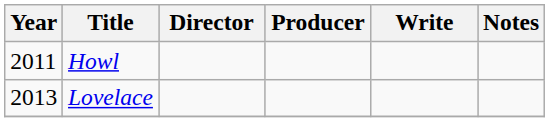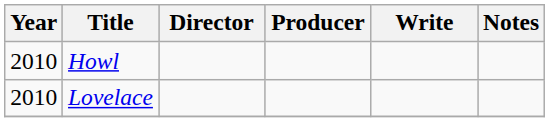 <table class="wikitable">
 <tr>
 <th style="width:26px;">Year</th>
 <th>Title</th>
 <th width=65>Director</th>
 <th width=65>Producer</th>
 <th width=65>Write</th>
 <th>Notes</th>
 </tr>
 <tr>
-<td>2011</td>
+<td>2010</td>
 <td><em><a href='#'>Howl</a></em></td>
 <td></td>
 <td></td>
 <td></td>
 <td></td>
 </tr>
 <tr>
-<td>2013</td>
+<td>2010</td>
 <td><em><a href='#'>Lovelace</a></em></td>
 <td></td>
 <td></td>
 <td></td>
 <td></td>
 </tr>
 <tr>
 </tr>
 </table>
